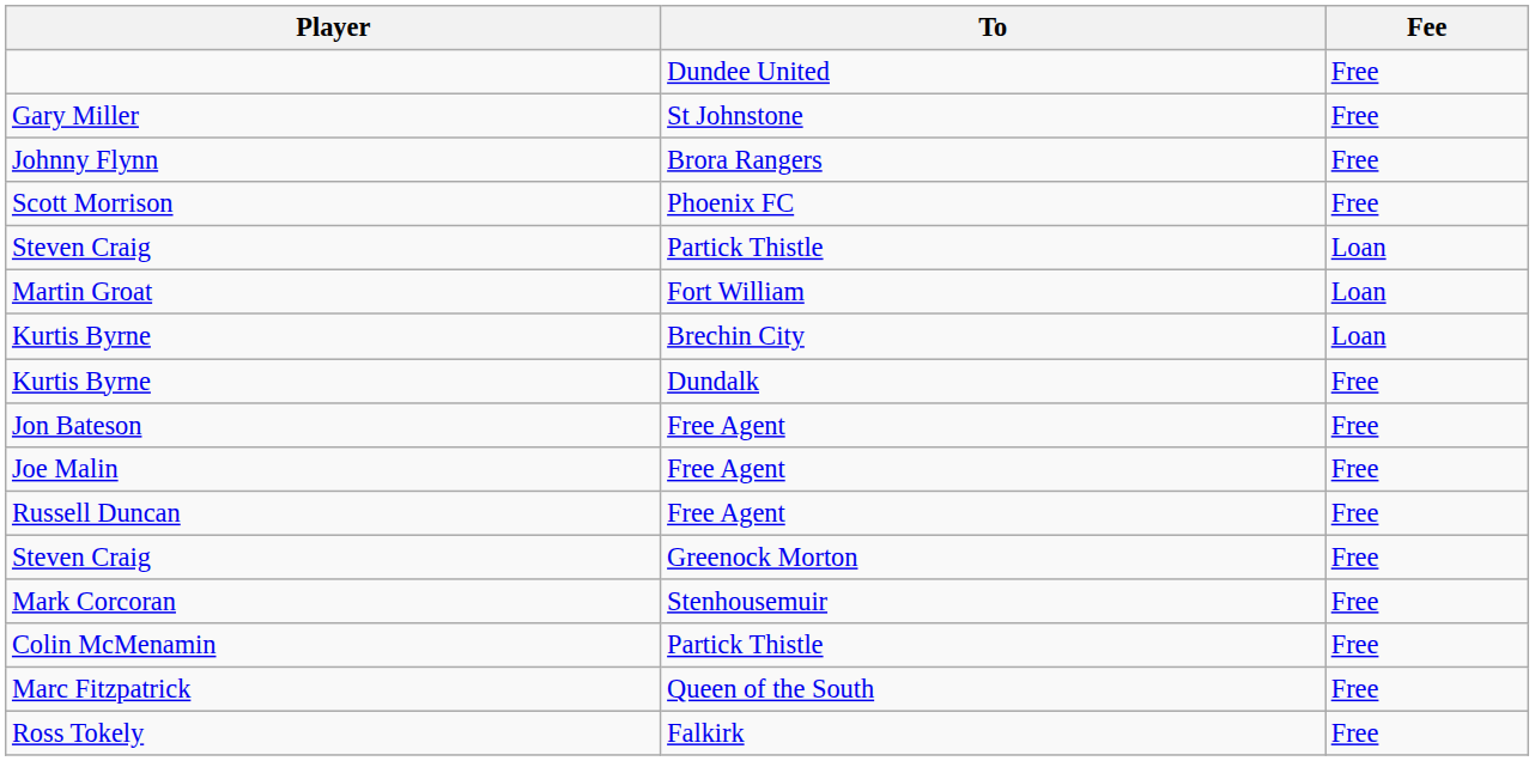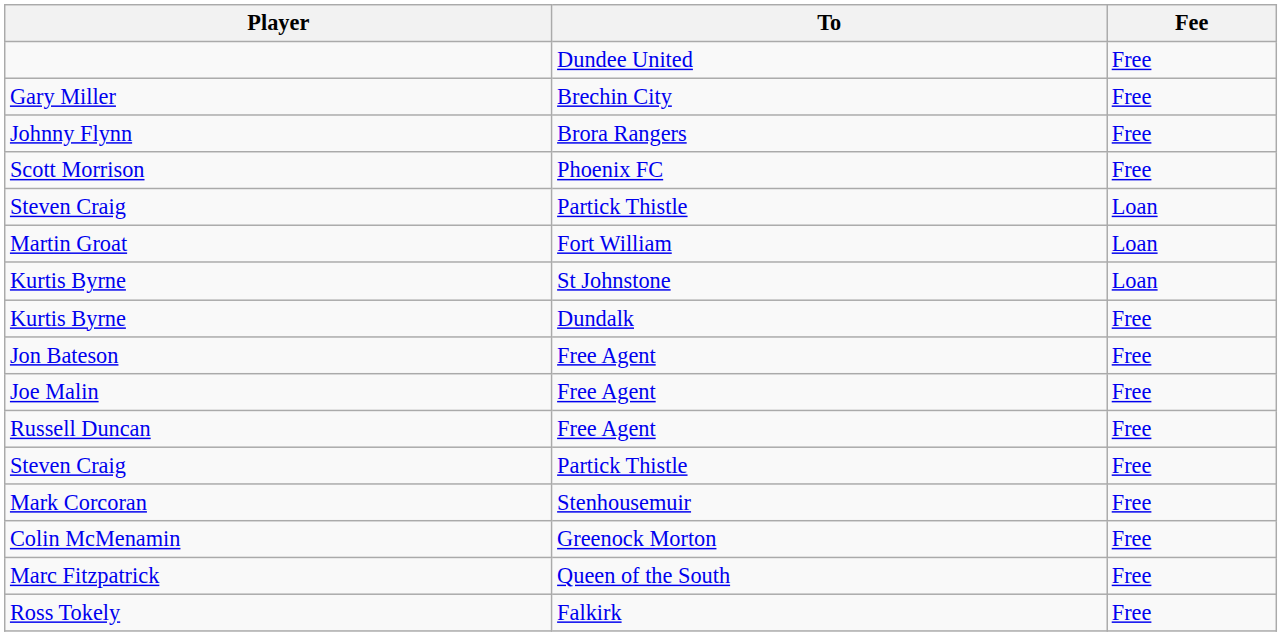 <table class="wikitable" style="text-align:center; font-size:95%;width:98%; text-align:left">
 <tr>
 <th>Player</th>
 <th>To</th>
 <th>Fee</th>
 </tr>
 <tr>
 <td> </td>
 <td> <a href='#'>Dundee United</a></td>
 <td><a href='#'>Free</a></td>
 </tr>
 <tr>
 <td> <a href='#'>Gary Miller</a></td>
-<td> <a href='#'>St Johnstone</a></td>
+<td> <a href='#'>Brechin City</a></td>
 <td><a href='#'>Free</a></td>
 </tr>
 <tr>
 <td> <a href='#'>Johnny Flynn</a></td>
 <td> <a href='#'>Brora Rangers</a></td>
 <td><a href='#'>Free</a></td>
 </tr>
 <tr>
 <td> <a href='#'>Scott Morrison</a></td>
 <td> <a href='#'>Phoenix FC</a></td>
 <td><a href='#'>Free</a></td>
 </tr>
 <tr>
 <td> <a href='#'>Steven Craig</a></td>
 <td> <a href='#'>Partick Thistle</a></td>
 <td><a href='#'>Loan</a></td>
 </tr>
 <tr>
 <td> <a href='#'>Martin Groat</a></td>
 <td> <a href='#'>Fort William</a></td>
 <td><a href='#'>Loan</a></td>
 </tr>
 <tr>
 <td> <a href='#'>Kurtis Byrne</a></td>
-<td> <a href='#'>Brechin City</a></td>
+<td> <a href='#'>St Johnstone</a></td>
 <td><a href='#'>Loan</a></td>
 </tr>
 <tr>
 <td> <a href='#'>Kurtis Byrne</a></td>
 <td> <a href='#'>Dundalk</a></td>
 <td><a href='#'>Free</a></td>
 </tr>
 <tr>
 <td> <a href='#'>Jon Bateson</a></td>
 <td><a href='#'>Free Agent</a></td>
 <td><a href='#'>Free</a></td>
 </tr>
 <tr>
 <td> <a href='#'>Joe Malin</a></td>
 <td><a href='#'>Free Agent</a></td>
 <td><a href='#'>Free</a></td>
 </tr>
 <tr>
 <td> <a href='#'>Russell Duncan</a></td>
 <td><a href='#'>Free Agent</a></td>
 <td><a href='#'>Free</a></td>
 </tr>
 <tr>
 <td> <a href='#'>Steven Craig</a></td>
-<td> <a href='#'>Greenock Morton</a></td>
+<td> <a href='#'>Partick Thistle</a></td>
 <td><a href='#'>Free</a></td>
 </tr>
 <tr>
 <td> <a href='#'>Mark Corcoran</a></td>
 <td> <a href='#'>Stenhousemuir</a></td>
 <td><a href='#'>Free</a></td>
 </tr>
 <tr>
 <td> <a href='#'>Colin McMenamin</a></td>
-<td> <a href='#'>Partick Thistle</a></td>
+<td> <a href='#'>Greenock Morton</a></td>
 <td><a href='#'>Free</a></td>
 </tr>
 <tr>
 <td> <a href='#'>Marc Fitzpatrick</a></td>
 <td> <a href='#'>Queen of the South</a></td>
 <td><a href='#'>Free</a></td>
 </tr>
 <tr>
 <td> <a href='#'>Ross Tokely</a></td>
 <td> <a href='#'>Falkirk</a></td>
 <td><a href='#'>Free</a></td>
 </tr>
 </table>
